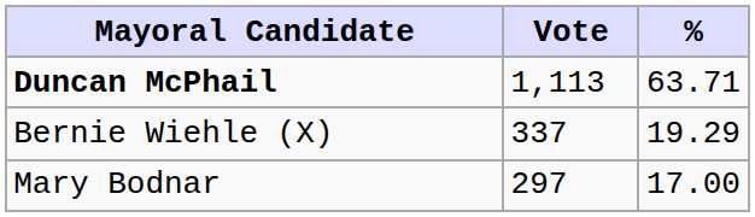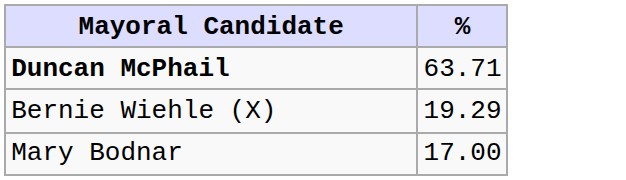 <table class="wikitable">
 <tr>
 <th style="background:#ddf; width:200px;">Mayoral Candidate</th>
-<th style="background:#ddf; width:50px;">Vote</th>
 <th style="background:#ddf; width:30px;">%</th>
 </tr>
 <tr>
 <td><strong>Duncan McPhail</strong></td>
-<td>1,113</td>
 <td>63.71</td>
 </tr>
 <tr>
 <td>Bernie Wiehle (X)</td>
-<td>337</td>
 <td>19.29</td>
 </tr>
 <tr>
 <td>Mary Bodnar</td>
-<td>297</td>
 <td>17.00</td>
 </tr>
 </table>
